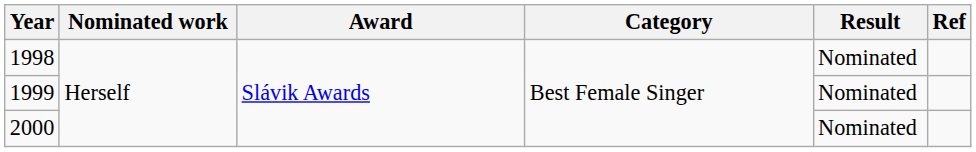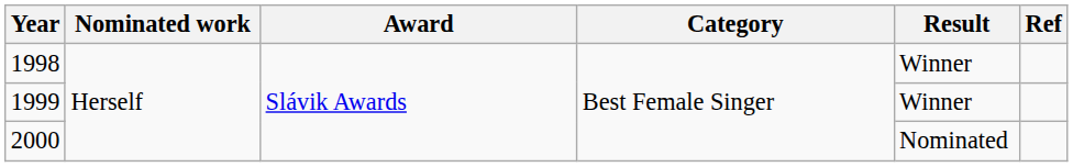 <table class="wikitable">
 <tr>
 <th width="1">Year</th>
 <th width="120">Nominated work</th>
 <th width="200">Award</th>
 <th width="200">Category</th>
 <th width="75">Result</th>
 <th width="1">Ref</th>
 </tr>
 <tr>
 <td>1998</td>
 <td rowspan=3>Herself</td>
 <td rowspan=3><a href='#'>Slávik Awards</a></td>
 <td rowspan=3>Best Female Singer</td>
-<td>Nominated</td>
+<td>Winner</td>
 <td></td>
 </tr>
 <tr>
 <td>1999</td>
-<td>Nominated</td>
+<td>Winner</td>
 <td></td>
 </tr>
 <tr>
 <td>2000</td>
 <td>Nominated</td>
 <td></td>
 </tr>
 </table>
